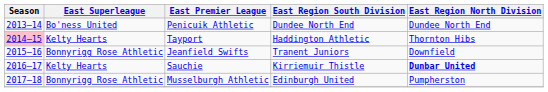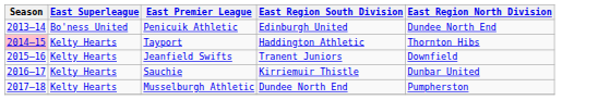 <table class="wikitable">
 <tr>
 <th rowspan=1>Season</th>
 <th colspan=1><a href='#'>East Superleague</a></th>
 <th rowspan=1><a href='#'>East Premier League</a></th>
 <th rowspan=1><a href='#'>East Region South Division</a></th>
 <th rowspan=1><a href='#'>East Region North Division</a></th>
 </tr>
 <tr>
 <td style="text-align:left;"><a href='#'>2013–14</a></td>
 <td><a href='#'>Bo'ness United</a></td>
 <td><a href='#'>Penicuik Athletic</a></td>
-<td><a href='#'>Dundee North End</a></td>
+<td><a href='#'>Edinburgh United</a></td>
 <td><a href='#'>Dundee North End</a></td>
 </tr>
 <tr>
 <td style="background: pink; text-align:left;"><a href='#'>2014–15</a></td>
 <td><a href='#'>Kelty Hearts</a></td>
 <td><a href='#'>Tayport</a></td>
 <td><a href='#'>Haddington Athletic</a></td>
 <td><a href='#'>Thornton Hibs</a></td>
 </tr>
 <tr>
 <td style="text-align:left;"><a href='#'>2015–16</a></td>
-<td><a href='#'>Bonnyrigg Rose Athletic</a></td>
+<td><a href='#'>Kelty Hearts</a></td>
 <td><a href='#'>Jeanfield Swifts</a></td>
 <td><a href='#'>Tranent Juniors</a></td>
 <td><a href='#'>Downfield</a></td>
 </tr>
 <tr>
 <td style="text-align:left;"><a href='#'>2016–17</a></td>
 <td><a href='#'>Kelty Hearts</a></td>
 <td><a href='#'>Sauchie</a></td>
 <td><a href='#'>Kirriemuir Thistle</a></td>
-<td><strong><a href='#'>Dunbar United</a></strong></td>
+<td><a href='#'>Dunbar United</a></td>
 </tr>
 <tr>
 <td style="text-align:left;"><a href='#'>2017–18</a></td>
-<td><a href='#'>Bonnyrigg Rose Athletic</a></td>
+<td><a href='#'>Kelty Hearts</a></td>
 <td><a href='#'>Musselburgh Athletic</a></td>
-<td><a href='#'>Edinburgh United</a></td>
+<td><a href='#'>Dundee North End</a></td>
 <td><a href='#'>Pumpherston</a></td>
 </tr>
 <tr>
 </tr>
 </table>
